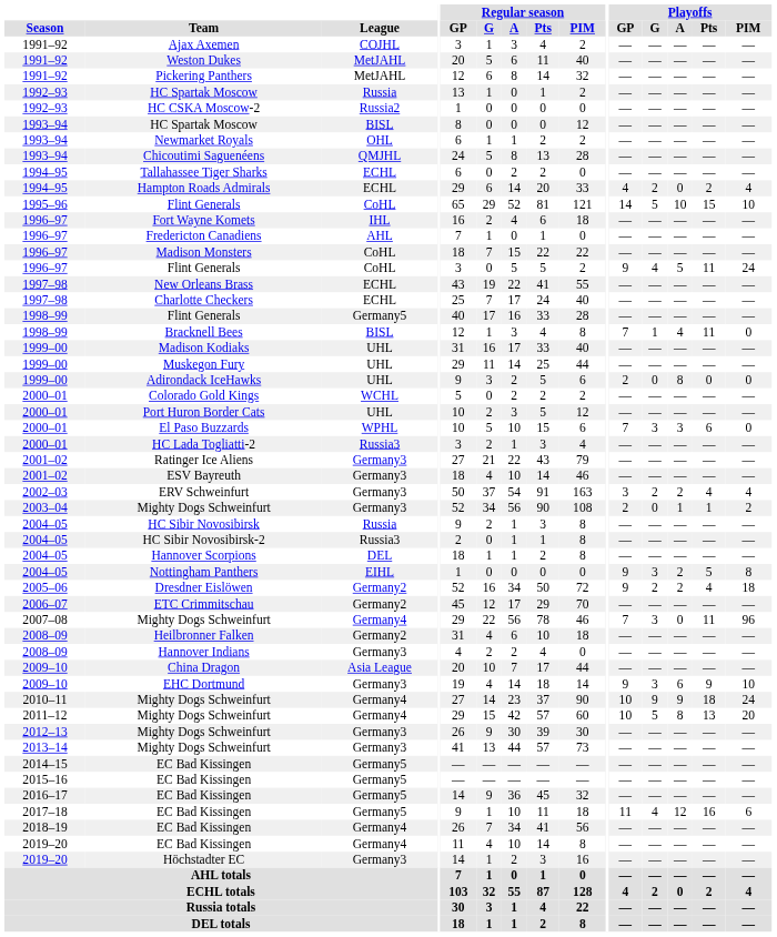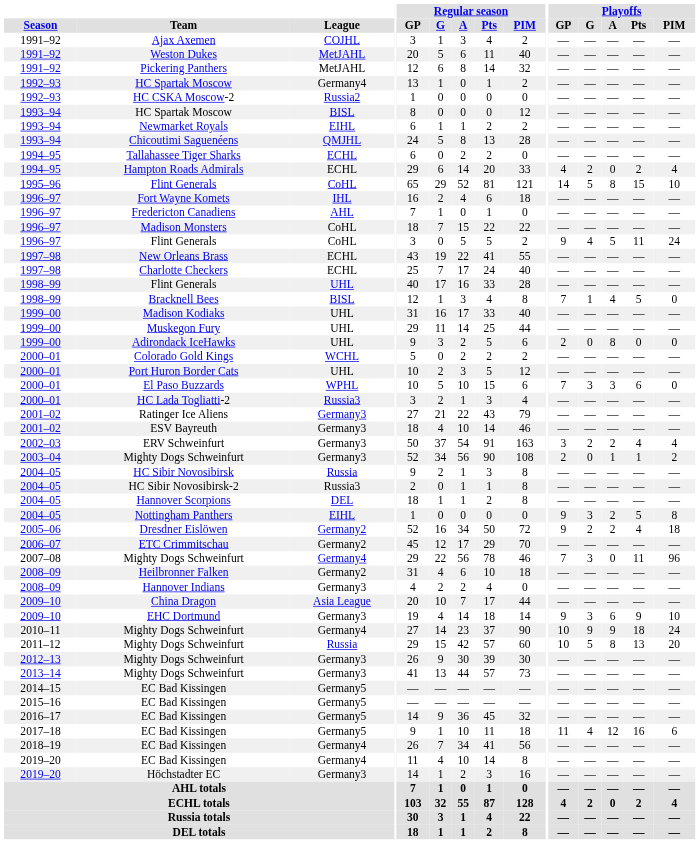 <table border="0" cellpadding="1" cellspacing="0" style="text-align:center; width:60em">
 <tr bgcolor="#e0e0e0">
 <th colspan="3" bgcolor="#ffffff"></th>
 <th rowspan="99" bgcolor="#ffffff"></th>
 <th colspan="5"><a href='#'>Regular season</a></th>
 <th rowspan="99" bgcolor="#ffffff"></th>
 <th colspan="5"><a href='#'>Playoffs</a></th>
 </tr>
 <tr bgcolor="#e0e0e0">
 <th><a href='#'>Season</a></th>
 <th>Team</th>
 <th>League</th>
 <th>GP</th>
 <th><a href='#'>G</a></th>
 <th><a href='#'>A</a></th>
 <th><a href='#'>Pts</a></th>
 <th><a href='#'>PIM</a></th>
 <th>GP</th>
 <th>G</th>
 <th>A</th>
 <th>Pts</th>
 <th>PIM</th>
 </tr>
 <tr>
 <td>1991–92</td>
 <td><a href='#'>Ajax Axemen</a></td>
 <td><a href='#'>COJHL</a></td>
 <td>3</td>
 <td>1</td>
 <td>3</td>
 <td>4</td>
 <td>2</td>
 <td>—</td>
 <td>—</td>
 <td>—</td>
 <td>—</td>
 <td>—</td>
 </tr>
 <tr bgcolor="#f0f0f0">
 <td><a href='#'>1991–92</a></td>
 <td><a href='#'>Weston Dukes</a></td>
 <td><a href='#'>MetJAHL</a></td>
 <td>20</td>
 <td>5</td>
 <td>6</td>
 <td>11</td>
 <td>40</td>
 <td>—</td>
 <td>—</td>
 <td>—</td>
 <td>—</td>
 <td>—</td>
 </tr>
 <tr>
 <td><a href='#'>1991–92</a></td>
 <td><a href='#'>Pickering Panthers</a></td>
 <td>MetJAHL</td>
 <td>12</td>
 <td>6</td>
 <td>8</td>
 <td>14</td>
 <td>32</td>
 <td>—</td>
 <td>—</td>
 <td>—</td>
 <td>—</td>
 <td>—</td>
 </tr>
 <tr bgcolor="#f0f0f0">
 <td><a href='#'>1992–93</a></td>
 <td><a href='#'>HC Spartak Moscow</a></td>
-<td><a href='#'>Russia</a></td>
+<td>Germany4</td>
 <td>13</td>
 <td>1</td>
 <td>0</td>
 <td>1</td>
 <td>2</td>
 <td>—</td>
 <td>—</td>
 <td>—</td>
 <td>—</td>
 <td>—</td>
 </tr>
 <tr>
 <td><a href='#'>1992–93</a></td>
 <td><a href='#'>HC CSKA Moscow</a>-2</td>
 <td><a href='#'>Russia2</a></td>
 <td>1</td>
 <td>0</td>
 <td>0</td>
 <td>0</td>
 <td>0</td>
 <td>—</td>
 <td>—</td>
 <td>—</td>
 <td>—</td>
 <td>—</td>
 </tr>
 <tr bgcolor="#f0f0f0">
 <td><a href='#'>1993–94</a></td>
 <td>HC Spartak Moscow</td>
 <td><a href='#'>BISL</a></td>
 <td>8</td>
 <td>0</td>
 <td>0</td>
 <td>0</td>
 <td>12</td>
 <td>—</td>
 <td>—</td>
 <td>—</td>
 <td>—</td>
 <td>—</td>
 </tr>
 <tr>
 <td><a href='#'>1993–94</a></td>
 <td><a href='#'>Newmarket Royals</a></td>
-<td><a href='#'>OHL</a></td>
+<td><a href='#'>EIHL</a></td>
 <td>6</td>
 <td>1</td>
 <td>1</td>
 <td>2</td>
 <td>2</td>
 <td>—</td>
 <td>—</td>
 <td>—</td>
 <td>—</td>
 <td>—</td>
 </tr>
 <tr bgcolor="#f0f0f0">
 <td><a href='#'>1993–94</a></td>
 <td><a href='#'>Chicoutimi Saguenéens</a></td>
 <td><a href='#'>QMJHL</a></td>
 <td>24</td>
 <td>5</td>
 <td>8</td>
 <td>13</td>
 <td>28</td>
 <td>—</td>
 <td>—</td>
 <td>—</td>
 <td>—</td>
 <td>—</td>
 </tr>
 <tr>
 <td><a href='#'>1994–95</a></td>
 <td><a href='#'>Tallahassee Tiger Sharks</a></td>
 <td><a href='#'>ECHL</a></td>
 <td>6</td>
 <td>0</td>
 <td>2</td>
 <td>2</td>
 <td>0</td>
 <td>—</td>
 <td>—</td>
 <td>—</td>
 <td>—</td>
 <td>—</td>
 </tr>
 <tr bgcolor="#f0f0f0">
 <td><a href='#'>1994–95</a></td>
 <td><a href='#'>Hampton Roads Admirals</a></td>
 <td>ECHL</td>
 <td>29</td>
 <td>6</td>
 <td>14</td>
 <td>20</td>
 <td>33</td>
 <td>4</td>
 <td>2</td>
 <td>0</td>
 <td>2</td>
 <td>4</td>
 </tr>
 <tr>
 <td><a href='#'>1995–96</a></td>
 <td><a href='#'>Flint Generals</a></td>
 <td><a href='#'>CoHL</a></td>
 <td>65</td>
 <td>29</td>
 <td>52</td>
 <td>81</td>
 <td>121</td>
 <td>14</td>
 <td>5</td>
-<td>10</td>
+<td>8</td>
 <td>15</td>
 <td>10</td>
 </tr>
 <tr bgcolor="#f0f0f0">
 <td><a href='#'>1996–97</a></td>
 <td><a href='#'>Fort Wayne Komets</a></td>
 <td><a href='#'>IHL</a></td>
 <td>16</td>
 <td>2</td>
 <td>4</td>
 <td>6</td>
 <td>18</td>
 <td>—</td>
 <td>—</td>
 <td>—</td>
 <td>—</td>
 <td>—</td>
 </tr>
 <tr>
 <td><a href='#'>1996–97</a></td>
 <td><a href='#'>Fredericton Canadiens</a></td>
 <td><a href='#'>AHL</a></td>
 <td>7</td>
 <td>1</td>
 <td>0</td>
 <td>1</td>
 <td>0</td>
 <td>—</td>
 <td>—</td>
 <td>—</td>
 <td>—</td>
 <td>—</td>
 </tr>
 <tr bgcolor="#f0f0f0">
 <td><a href='#'>1996–97</a></td>
 <td><a href='#'>Madison Monsters</a></td>
 <td>CoHL</td>
 <td>18</td>
 <td>7</td>
 <td>15</td>
 <td>22</td>
 <td>22</td>
 <td>—</td>
 <td>—</td>
 <td>—</td>
 <td>—</td>
 <td>—</td>
 </tr>
 <tr>
 <td><a href='#'>1996–97</a></td>
 <td>Flint Generals</td>
 <td>CoHL</td>
 <td>3</td>
 <td>0</td>
 <td>5</td>
 <td>5</td>
 <td>2</td>
 <td>9</td>
 <td>4</td>
 <td>5</td>
 <td>11</td>
 <td>24</td>
 </tr>
 <tr bgcolor="#f0f0f0">
 <td><a href='#'>1997–98</a></td>
 <td><a href='#'>New Orleans Brass</a></td>
 <td>ECHL</td>
 <td>43</td>
 <td>19</td>
 <td>22</td>
 <td>41</td>
 <td>55</td>
 <td>—</td>
 <td>—</td>
 <td>—</td>
 <td>—</td>
 <td>—</td>
 </tr>
 <tr>
 <td><a href='#'>1997–98</a></td>
 <td><a href='#'>Charlotte Checkers</a></td>
 <td>ECHL</td>
 <td>25</td>
 <td>7</td>
 <td>17</td>
 <td>24</td>
 <td>40</td>
 <td>—</td>
 <td>—</td>
 <td>—</td>
 <td>—</td>
 <td>—</td>
 </tr>
 <tr bgcolor="#f0f0f0">
 <td><a href='#'>1998–99</a></td>
 <td>Flint Generals</td>
-<td>Germany5</td>
+<td><a href='#'>UHL</a></td>
 <td>40</td>
 <td>17</td>
 <td>16</td>
 <td>33</td>
 <td>28</td>
 <td>—</td>
 <td>—</td>
 <td>—</td>
 <td>—</td>
 <td>—</td>
 </tr>
 <tr>
 <td><a href='#'>1998–99</a></td>
 <td><a href='#'>Bracknell Bees</a></td>
 <td><a href='#'>BISL</a></td>
 <td>12</td>
 <td>1</td>
 <td>3</td>
 <td>4</td>
 <td>8</td>
 <td>7</td>
 <td>1</td>
 <td>4</td>
-<td>11</td>
+<td>5</td>
 <td>0</td>
 </tr>
 <tr bgcolor="#f0f0f0">
 <td><a href='#'>1999–00</a></td>
 <td><a href='#'>Madison Kodiaks</a></td>
 <td>UHL</td>
 <td>31</td>
 <td>16</td>
 <td>17</td>
 <td>33</td>
 <td>40</td>
 <td>—</td>
 <td>—</td>
 <td>—</td>
 <td>—</td>
 <td>—</td>
 </tr>
 <tr>
 <td><a href='#'>1999–00</a></td>
 <td><a href='#'>Muskegon Fury</a></td>
 <td>UHL</td>
 <td>29</td>
 <td>11</td>
 <td>14</td>
 <td>25</td>
 <td>44</td>
 <td>—</td>
 <td>—</td>
 <td>—</td>
 <td>—</td>
 <td>—</td>
 </tr>
 <tr bgcolor="#f0f0f0">
 <td><a href='#'>1999–00</a></td>
 <td><a href='#'>Adirondack IceHawks</a></td>
 <td>UHL</td>
 <td>9</td>
 <td>3</td>
 <td>2</td>
 <td>5</td>
 <td>6</td>
 <td>2</td>
 <td>0</td>
 <td>8</td>
 <td>0</td>
 <td>0</td>
 </tr>
 <tr>
 <td><a href='#'>2000–01</a></td>
 <td><a href='#'>Colorado Gold Kings</a></td>
 <td><a href='#'>WCHL</a></td>
 <td>5</td>
 <td>0</td>
 <td>2</td>
 <td>2</td>
 <td>2</td>
 <td>—</td>
 <td>—</td>
 <td>—</td>
 <td>—</td>
 <td>—</td>
 </tr>
 <tr bgcolor="#f0f0f0">
 <td><a href='#'>2000–01</a></td>
 <td><a href='#'>Port Huron Border Cats</a></td>
 <td>UHL</td>
 <td>10</td>
 <td>2</td>
 <td>3</td>
 <td>5</td>
 <td>12</td>
 <td>—</td>
 <td>—</td>
 <td>—</td>
 <td>—</td>
 <td>—</td>
 </tr>
 <tr>
 <td><a href='#'>2000–01</a></td>
 <td><a href='#'>El Paso Buzzards</a></td>
 <td><a href='#'>WPHL</a></td>
 <td>10</td>
 <td>5</td>
 <td>10</td>
 <td>15</td>
 <td>6</td>
 <td>7</td>
 <td>3</td>
 <td>3</td>
 <td>6</td>
 <td>0</td>
 </tr>
 <tr bgcolor="#f0f0f0">
 <td><a href='#'>2000–01</a></td>
 <td><a href='#'>HC Lada Togliatti</a>-2</td>
 <td><a href='#'>Russia3</a></td>
 <td>3</td>
 <td>2</td>
 <td>1</td>
 <td>3</td>
 <td>4</td>
 <td>—</td>
 <td>—</td>
 <td>—</td>
 <td>—</td>
 <td>—</td>
 </tr>
 <tr>
 <td><a href='#'>2001–02</a></td>
 <td>Ratinger Ice Aliens</td>
 <td><a href='#'>Germany3</a></td>
 <td>27</td>
 <td>21</td>
 <td>22</td>
 <td>43</td>
 <td>79</td>
 <td>—</td>
 <td>—</td>
 <td>—</td>
 <td>—</td>
 <td>—</td>
 </tr>
 <tr bgcolor="#f0f0f0">
 <td><a href='#'>2001–02</a></td>
 <td>ESV Bayreuth</td>
 <td>Germany3</td>
 <td>18</td>
 <td>4</td>
 <td>10</td>
 <td>14</td>
 <td>46</td>
 <td>—</td>
 <td>—</td>
 <td>—</td>
 <td>—</td>
 <td>—</td>
 </tr>
 <tr>
 <td><a href='#'>2002–03</a></td>
 <td>ERV Schweinfurt</td>
 <td>Germany3</td>
 <td>50</td>
 <td>37</td>
 <td>54</td>
 <td>91</td>
 <td>163</td>
 <td>3</td>
 <td>2</td>
 <td>2</td>
 <td>4</td>
 <td>4</td>
 </tr>
 <tr bgcolor="#f0f0f0">
 <td><a href='#'>2003–04</a></td>
 <td>Mighty Dogs Schweinfurt</td>
 <td>Germany3</td>
 <td>52</td>
 <td>34</td>
 <td>56</td>
 <td>90</td>
 <td>108</td>
 <td>2</td>
 <td>0</td>
 <td>1</td>
 <td>1</td>
 <td>2</td>
 </tr>
 <tr>
 <td><a href='#'>2004–05</a></td>
 <td><a href='#'>HC Sibir Novosibirsk</a></td>
 <td><a href='#'>Russia</a></td>
 <td>9</td>
 <td>2</td>
 <td>1</td>
 <td>3</td>
 <td>8</td>
 <td>—</td>
 <td>—</td>
 <td>—</td>
 <td>—</td>
 <td>—</td>
 </tr>
 <tr bgcolor="#f0f0f0">
 <td><a href='#'>2004–05</a></td>
 <td>HC Sibir Novosibirsk-2</td>
 <td>Russia3</td>
 <td>2</td>
 <td>0</td>
 <td>1</td>
 <td>1</td>
 <td>8</td>
 <td>—</td>
 <td>—</td>
 <td>—</td>
 <td>—</td>
 <td>—</td>
 </tr>
 <tr>
 <td><a href='#'>2004–05</a></td>
 <td><a href='#'>Hannover Scorpions</a></td>
 <td><a href='#'>DEL</a></td>
 <td>18</td>
 <td>1</td>
 <td>1</td>
 <td>2</td>
 <td>8</td>
 <td>—</td>
 <td>—</td>
 <td>—</td>
 <td>—</td>
 <td>—</td>
 </tr>
 <tr bgcolor="#f0f0f0">
 <td><a href='#'>2004–05</a></td>
 <td><a href='#'>Nottingham Panthers</a></td>
 <td><a href='#'>EIHL</a></td>
 <td>1</td>
 <td>0</td>
 <td>0</td>
 <td>0</td>
 <td>0</td>
 <td>9</td>
 <td>3</td>
 <td>2</td>
 <td>5</td>
 <td>8</td>
 </tr>
 <tr>
 <td><a href='#'>2005–06</a></td>
 <td><a href='#'>Dresdner Eislöwen</a></td>
 <td><a href='#'>Germany2</a></td>
 <td>52</td>
 <td>16</td>
 <td>34</td>
 <td>50</td>
 <td>72</td>
 <td>9</td>
 <td>2</td>
 <td>2</td>
 <td>4</td>
 <td>18</td>
 </tr>
 <tr bgcolor="#f0f0f0">
 <td><a href='#'>2006–07</a></td>
 <td><a href='#'>ETC Crimmitschau</a></td>
 <td>Germany2</td>
 <td>45</td>
 <td>12</td>
 <td>17</td>
 <td>29</td>
 <td>70</td>
 <td>—</td>
 <td>—</td>
 <td>—</td>
 <td>—</td>
 <td>—</td>
 </tr>
 <tr>
 <td>2007–08</td>
 <td>Mighty Dogs Schweinfurt</td>
 <td><a href='#'>Germany4</a></td>
 <td>29</td>
 <td>22</td>
 <td>56</td>
 <td>78</td>
 <td>46</td>
 <td>7</td>
 <td>3</td>
 <td>0</td>
 <td>11</td>
 <td>96</td>
 </tr>
 <tr bgcolor="#f0f0f0">
 <td><a href='#'>2008–09</a></td>
 <td><a href='#'>Heilbronner Falken</a></td>
 <td>Germany2</td>
 <td>31</td>
 <td>4</td>
 <td>6</td>
 <td>10</td>
 <td>18</td>
 <td>—</td>
 <td>—</td>
 <td>—</td>
 <td>—</td>
 <td>—</td>
 </tr>
 <tr>
 <td><a href='#'>2008–09</a></td>
 <td><a href='#'>Hannover Indians</a></td>
 <td>Germany3</td>
 <td>4</td>
 <td>2</td>
 <td>2</td>
 <td>4</td>
 <td>0</td>
 <td>—</td>
 <td>—</td>
 <td>—</td>
 <td>—</td>
 <td>—</td>
 </tr>
 <tr bgcolor="#f0f0f0">
 <td><a href='#'>2009–10</a></td>
 <td><a href='#'>China Dragon</a></td>
 <td><a href='#'>Asia League</a></td>
 <td>20</td>
 <td>10</td>
 <td>7</td>
 <td>17</td>
 <td>44</td>
 <td>—</td>
 <td>—</td>
 <td>—</td>
 <td>—</td>
 <td>—</td>
 </tr>
 <tr>
 <td><a href='#'>2009–10</a></td>
 <td><a href='#'>EHC Dortmund</a></td>
 <td>Germany3</td>
 <td>19</td>
 <td>4</td>
 <td>14</td>
 <td>18</td>
 <td>14</td>
 <td>9</td>
 <td>3</td>
 <td>6</td>
 <td>9</td>
 <td>10</td>
 </tr>
 <tr bgcolor="#f0f0f0">
 <td>2010–11</td>
 <td>Mighty Dogs Schweinfurt</td>
 <td>Germany4</td>
 <td>27</td>
 <td>14</td>
 <td>23</td>
 <td>37</td>
 <td>90</td>
 <td>10</td>
 <td>9</td>
 <td>9</td>
 <td>18</td>
 <td>24</td>
 </tr>
 <tr>
 <td>2011–12</td>
 <td>Mighty Dogs Schweinfurt</td>
-<td>Germany4</td>
+<td><a href='#'>Russia</a></td>
 <td>29</td>
 <td>15</td>
 <td>42</td>
 <td>57</td>
 <td>60</td>
 <td>10</td>
 <td>5</td>
 <td>8</td>
 <td>13</td>
 <td>20</td>
 </tr>
 <tr bgcolor="#f0f0f0">
 <td><a href='#'>2012–13</a></td>
 <td>Mighty Dogs Schweinfurt</td>
 <td>Germany3</td>
 <td>26</td>
 <td>9</td>
 <td>30</td>
 <td>39</td>
 <td>30</td>
 <td>—</td>
 <td>—</td>
 <td>—</td>
 <td>—</td>
 <td>—</td>
 </tr>
 <tr>
 <td><a href='#'>2013–14</a></td>
 <td>Mighty Dogs Schweinfurt</td>
 <td>Germany3</td>
 <td>41</td>
 <td>13</td>
 <td>44</td>
 <td>57</td>
 <td>73</td>
 <td>—</td>
 <td>—</td>
 <td>—</td>
 <td>—</td>
 <td>—</td>
 </tr>
 <tr bgcolor="#f0f0f0">
 <td>2014–15</td>
 <td>EC Bad Kissingen</td>
 <td>Germany5</td>
 <td>—</td>
 <td>—</td>
 <td>—</td>
 <td>—</td>
 <td>—</td>
 <td>—</td>
 <td>—</td>
 <td>—</td>
 <td>—</td>
 <td>—</td>
 </tr>
 <tr>
 <td>2015–16</td>
 <td>EC Bad Kissingen</td>
 <td>Germany5</td>
 <td>—</td>
 <td>—</td>
 <td>—</td>
 <td>—</td>
 <td>—</td>
 <td>—</td>
 <td>—</td>
 <td>—</td>
 <td>—</td>
 <td>—</td>
 </tr>
 <tr bgcolor="#f0f0f0">
 <td>2016–17</td>
 <td>EC Bad Kissingen</td>
 <td>Germany5</td>
 <td>14</td>
 <td>9</td>
 <td>36</td>
 <td>45</td>
 <td>32</td>
 <td>—</td>
 <td>—</td>
 <td>—</td>
 <td>—</td>
 <td>—</td>
 </tr>
 <tr>
 <td>2017–18</td>
 <td>EC Bad Kissingen</td>
 <td>Germany5</td>
 <td>9</td>
 <td>1</td>
 <td>10</td>
 <td>11</td>
 <td>18</td>
 <td>11</td>
 <td>4</td>
 <td>12</td>
 <td>16</td>
 <td>6</td>
 </tr>
 <tr bgcolor="#f0f0f0">
 <td>2018–19</td>
 <td>EC Bad Kissingen</td>
 <td>Germany4</td>
 <td>26</td>
 <td>7</td>
 <td>34</td>
 <td>41</td>
 <td>56</td>
 <td>—</td>
 <td>—</td>
 <td>—</td>
 <td>—</td>
 <td>—</td>
 </tr>
 <tr>
 <td>2019–20</td>
 <td>EC Bad Kissingen</td>
 <td>Germany4</td>
 <td>11</td>
 <td>4</td>
 <td>10</td>
 <td>14</td>
 <td>8</td>
 <td>—</td>
 <td>—</td>
 <td>—</td>
 <td>—</td>
 <td>—</td>
 </tr>
 <tr bgcolor="#f0f0f0">
 <td><a href='#'>2019–20</a></td>
 <td>Höchstadter EC</td>
 <td>Germany3</td>
 <td>14</td>
 <td>1</td>
 <td>2</td>
 <td>3</td>
 <td>16</td>
 <td>—</td>
 <td>—</td>
 <td>—</td>
 <td>—</td>
 <td>—</td>
 </tr>
 <tr>
 </tr>
 <tr ALIGN="center" bgcolor="#e0e0e0">
 <th colspan="3">AHL totals</th>
 <th ALIGN="center">7</th>
 <th ALIGN="center">1</th>
 <th ALIGN="center">0</th>
 <th ALIGN="center">1</th>
 <th ALIGN="center">0</th>
 <th ALIGN="center">—</th>
 <th ALIGN="center">—</th>
 <th ALIGN="center">—</th>
 <th ALIGN="center">—</th>
 <th ALIGN="center">—</th>
 </tr>
 <tr>
 </tr>
 <tr ALIGN="center" bgcolor="#e0e0e0">
 <th colspan="3">ECHL totals</th>
 <th ALIGN="center">103</th>
 <th ALIGN="center">32</th>
 <th ALIGN="center">55</th>
 <th ALIGN="center">87</th>
 <th ALIGN="center">128</th>
 <th ALIGN="center">4</th>
 <th ALIGN="center">2</th>
 <th ALIGN="center">0</th>
 <th ALIGN="center">2</th>
 <th ALIGN="center">4</th>
 </tr>
 <tr>
 </tr>
 <tr ALIGN="center" bgcolor="#e0e0e0">
 <th colspan="3">Russia totals</th>
 <th ALIGN="center">30</th>
 <th ALIGN="center">3</th>
 <th ALIGN="center">1</th>
 <th ALIGN="center">4</th>
 <th ALIGN="center">22</th>
 <th ALIGN="center">—</th>
 <th ALIGN="center">—</th>
 <th ALIGN="center">—</th>
 <th ALIGN="center">—</th>
 <th ALIGN="center">—</th>
 </tr>
 <tr>
 </tr>
 <tr ALIGN="center" bgcolor="#e0e0e0">
 <th colspan="3">DEL totals</th>
 <th ALIGN="center">18</th>
 <th ALIGN="center">1</th>
 <th ALIGN="center">1</th>
 <th ALIGN="center">2</th>
 <th ALIGN="center">8</th>
 <th ALIGN="center">—</th>
 <th ALIGN="center">—</th>
 <th ALIGN="center">—</th>
 <th ALIGN="center">—</th>
 <th ALIGN="center">—</th>
 </tr>
 </table>
